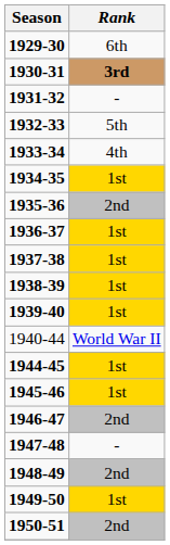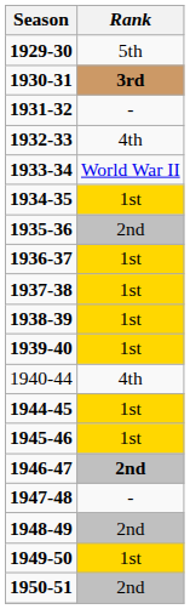 <table class="wikitable">
 <tr style="background: #efefef">
 <th><strong>Season</strong></th>
 <th><em>Rank</em></th>
 </tr>
 <tr>
 <td><strong>1929-30</strong></td>
-<td align= "center">6th</td>
+<td align= "center">5th</td>
 </tr>
 <tr>
 <td><strong>1930-31</strong></td>
 <td align= "center" bgcolor=CC9966><strong>3rd</strong></td>
 </tr>
 <tr>
 <td><strong>1931-32</strong></td>
 <td align= "center">-</td>
 </tr>
 <tr>
 <td><strong>1932-33</strong></td>
-<td align= "center">5th</td>
+<td align= "center">4th</td>
 </tr>
 <tr>
 <td><strong>1933-34</strong></td>
-<td align= "center">4th</td>
+<td align= "center"><a href='#'>World War II</a></td>
 </tr>
 <tr>
 <td><strong>1934-35</strong></td>
 <td align= "center" bgcolor="gold">1st</td>
 </tr>
 <tr>
 <td><strong>1935-36</strong></td>
 <td align= "center" bgcolor="silver">2nd</td>
 </tr>
 <tr>
 <td><strong>1936-37</strong></td>
 <td align= "center" bgcolor="gold">1st</td>
 </tr>
 <tr>
 <td><strong>1937-38</strong></td>
 <td align= "center" bgcolor="gold">1st</td>
 </tr>
 <tr>
 <td><strong>1938-39</strong></td>
 <td align= "center" bgcolor="gold">1st</td>
 </tr>
 <tr>
 <td><strong>1939-40</strong></td>
 <td align= "center" bgcolor="gold">1st</td>
 </tr>
 <tr>
 <td>1940-44</td>
-<td align= "center"><a href='#'>World War II</a></td>
+<td align= "center">4th</td>
 </tr>
 <tr>
 <td><strong>1944-45</strong></td>
 <td align= "center" bgcolor="gold">1st</td>
 </tr>
 <tr>
 <td><strong>1945-46</strong></td>
 <td align= "center" bgcolor="gold">1st</td>
 </tr>
 <tr>
 <td><strong>1946-47</strong></td>
-<td align= "center" bgcolor="silver">2nd</td>
+<td align= "center" bgcolor="silver"><strong>2nd</strong></td>
 </tr>
 <tr>
 <td><strong>1947-48</strong></td>
 <td align= "center">-</td>
 </tr>
 <tr>
 <td><strong>1948-49</strong></td>
 <td align= "center" bgcolor="silver">2nd</td>
 </tr>
 <tr>
 <td><strong>1949-50</strong></td>
 <td align= "center" bgcolor="gold">1st</td>
 </tr>
 <tr>
 <td><strong>1950-51</strong></td>
 <td align= "center" bgcolor="silver">2nd</td>
 </tr>
 <tr>
 </tr>
 </table>
